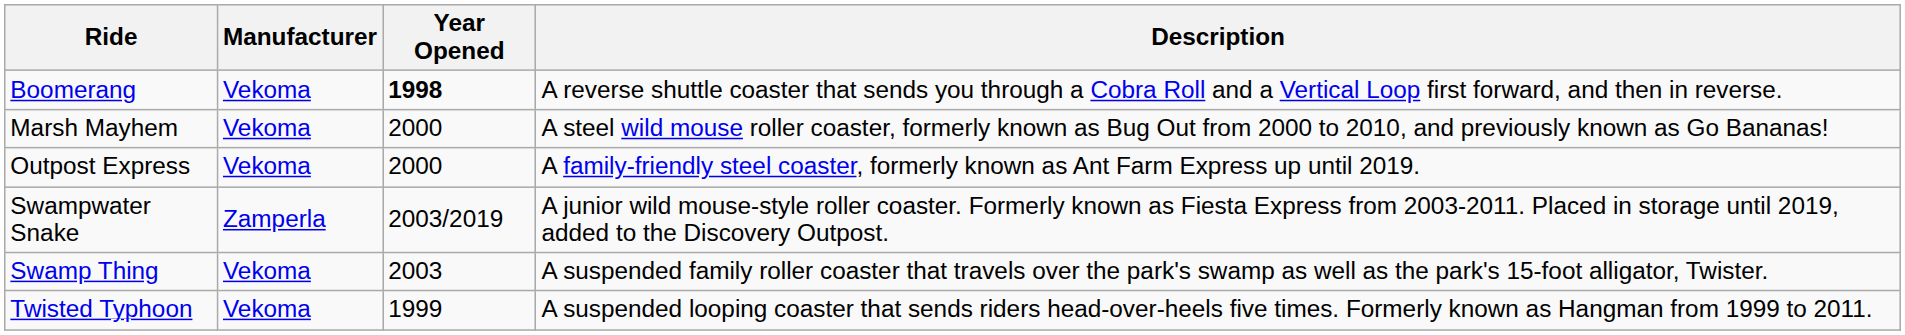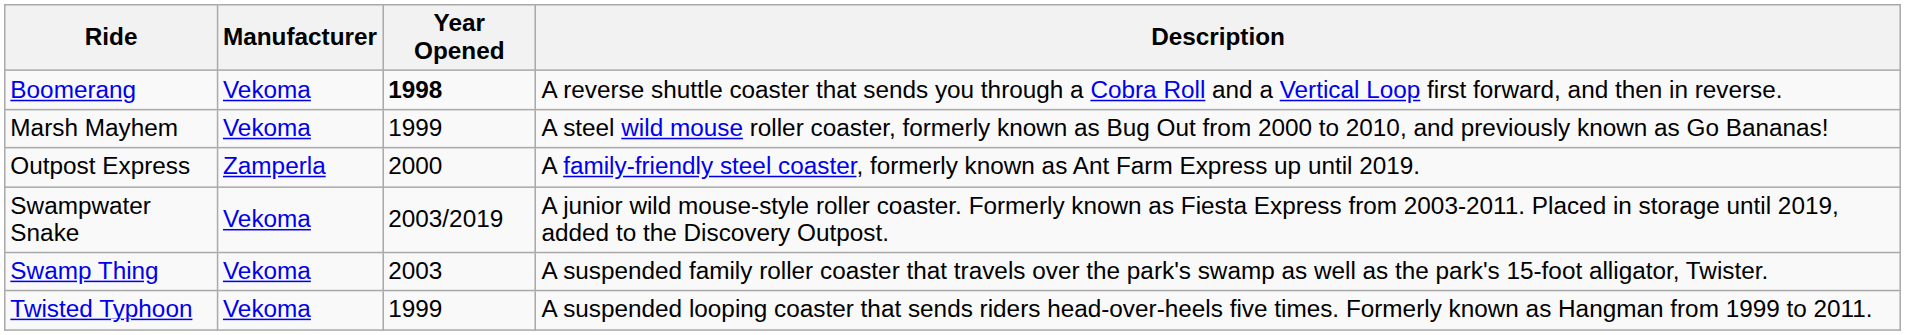 <table class=wikitable>
 <tr>
 <th>Ride</th>
 <th>Manufacturer</th>
 <th>Year Opened</th>
 <th>Description</th>
 </tr>
 <tr>
 <td><a href='#'>Boomerang</a></td>
 <td><a href='#'>Vekoma</a></td>
 <td><strong>1998</strong></td>
 <td>A reverse shuttle coaster that sends you through a <a href='#'>Cobra Roll</a> and a <a href='#'>Vertical Loop</a> first forward, and then in reverse.</td>
 </tr>
 <tr>
 <td>Marsh Mayhem</td>
 <td><a href='#'>Vekoma</a></td>
-<td>2000</td>
+<td>1999</td>
 <td>A steel <a href='#'>wild mouse</a> roller coaster, formerly known as Bug Out from 2000 to 2010, and previously known as Go Bananas!</td>
 </tr>
 <tr>
 <td>Outpost Express</td>
-<td><a href='#'>Vekoma</a></td>
+<td><a href='#'>Zamperla</a></td>
 <td>2000</td>
 <td>A <a href='#'>family-friendly steel coaster</a>, formerly known as Ant Farm Express up until 2019.</td>
 </tr>
 <tr>
 <td>Swampwater Snake</td>
-<td><a href='#'>Zamperla</a></td>
+<td><a href='#'>Vekoma</a></td>
 <td>2003/2019</td>
 <td>A junior wild mouse-style roller coaster. Formerly known as Fiesta Express from 2003-2011. Placed in storage until 2019, added to the Discovery Outpost.</td>
 </tr>
 <tr>
 <td><a href='#'>Swamp Thing</a></td>
 <td><a href='#'>Vekoma</a></td>
 <td>2003</td>
 <td>A suspended family roller coaster that travels over the park's swamp as well as the park's 15-foot alligator, Twister.</td>
 </tr>
 <tr>
 <td><a href='#'>Twisted Typhoon</a></td>
 <td><a href='#'>Vekoma</a></td>
 <td>1999</td>
 <td>A suspended looping coaster that sends riders head-over-heels five times. Formerly known as Hangman from 1999 to 2011.</td>
 </tr>
 </table>
